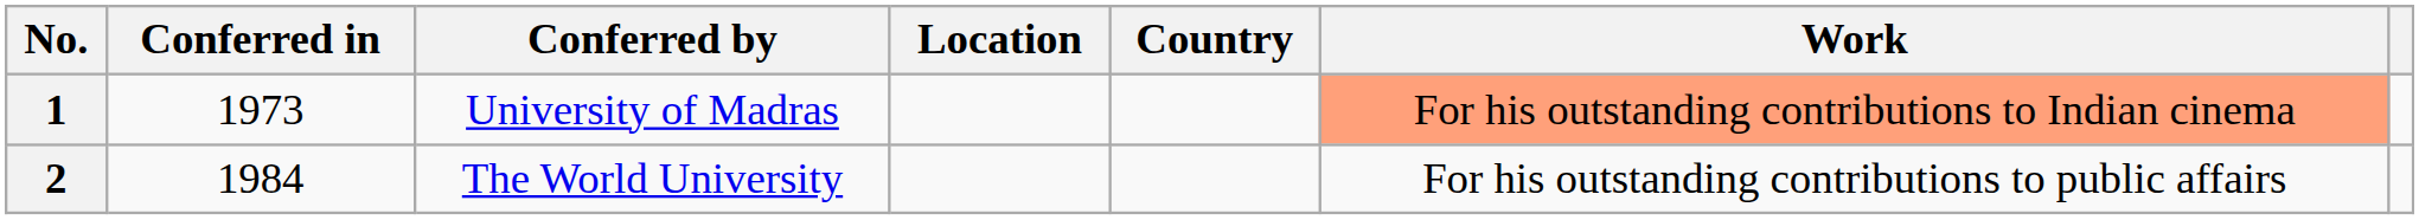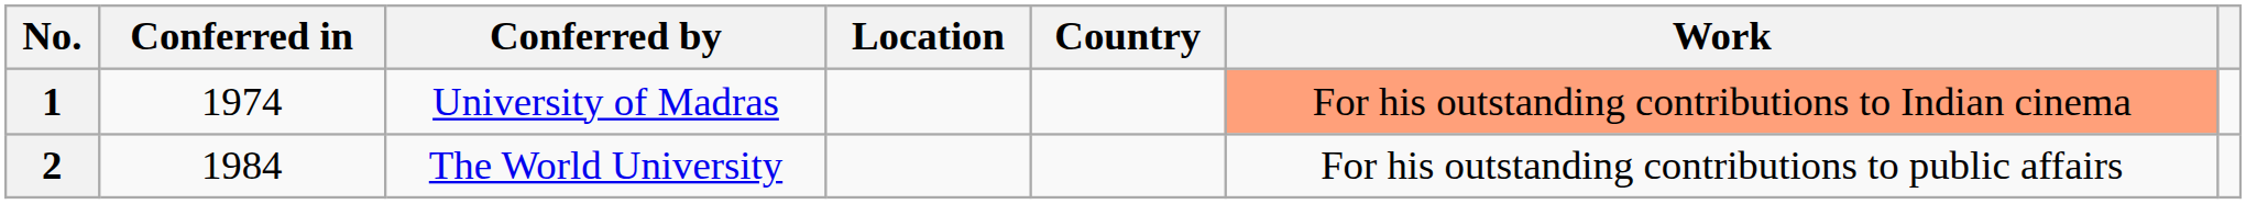 <table class="wikitable" style="width:100%;text-align:center">
 <tr>
 <th>No.</th>
 <th>Conferred in</th>
 <th>Conferred by</th>
 <th>Location</th>
 <th>Country</th>
 <th>Work</th>
 <th></th>
 </tr>
 <tr>
 <th>1</th>
-<td>1973</td>
+<td>1974</td>
 <td><a href='#'>University of Madras</a></td>
 <td></td>
 <td></td>
 <td style="background: lightsalmon;">For his outstanding contributions to Indian cinema</td>
 <td></td>
 </tr>
 <tr>
 <th>2</th>
 <td>1984</td>
 <td><a href='#'>The World University</a></td>
 <td></td>
 <td></td>
 <td>For his outstanding contributions to public affairs</td>
 <td></td>
 </tr>
 </table>
